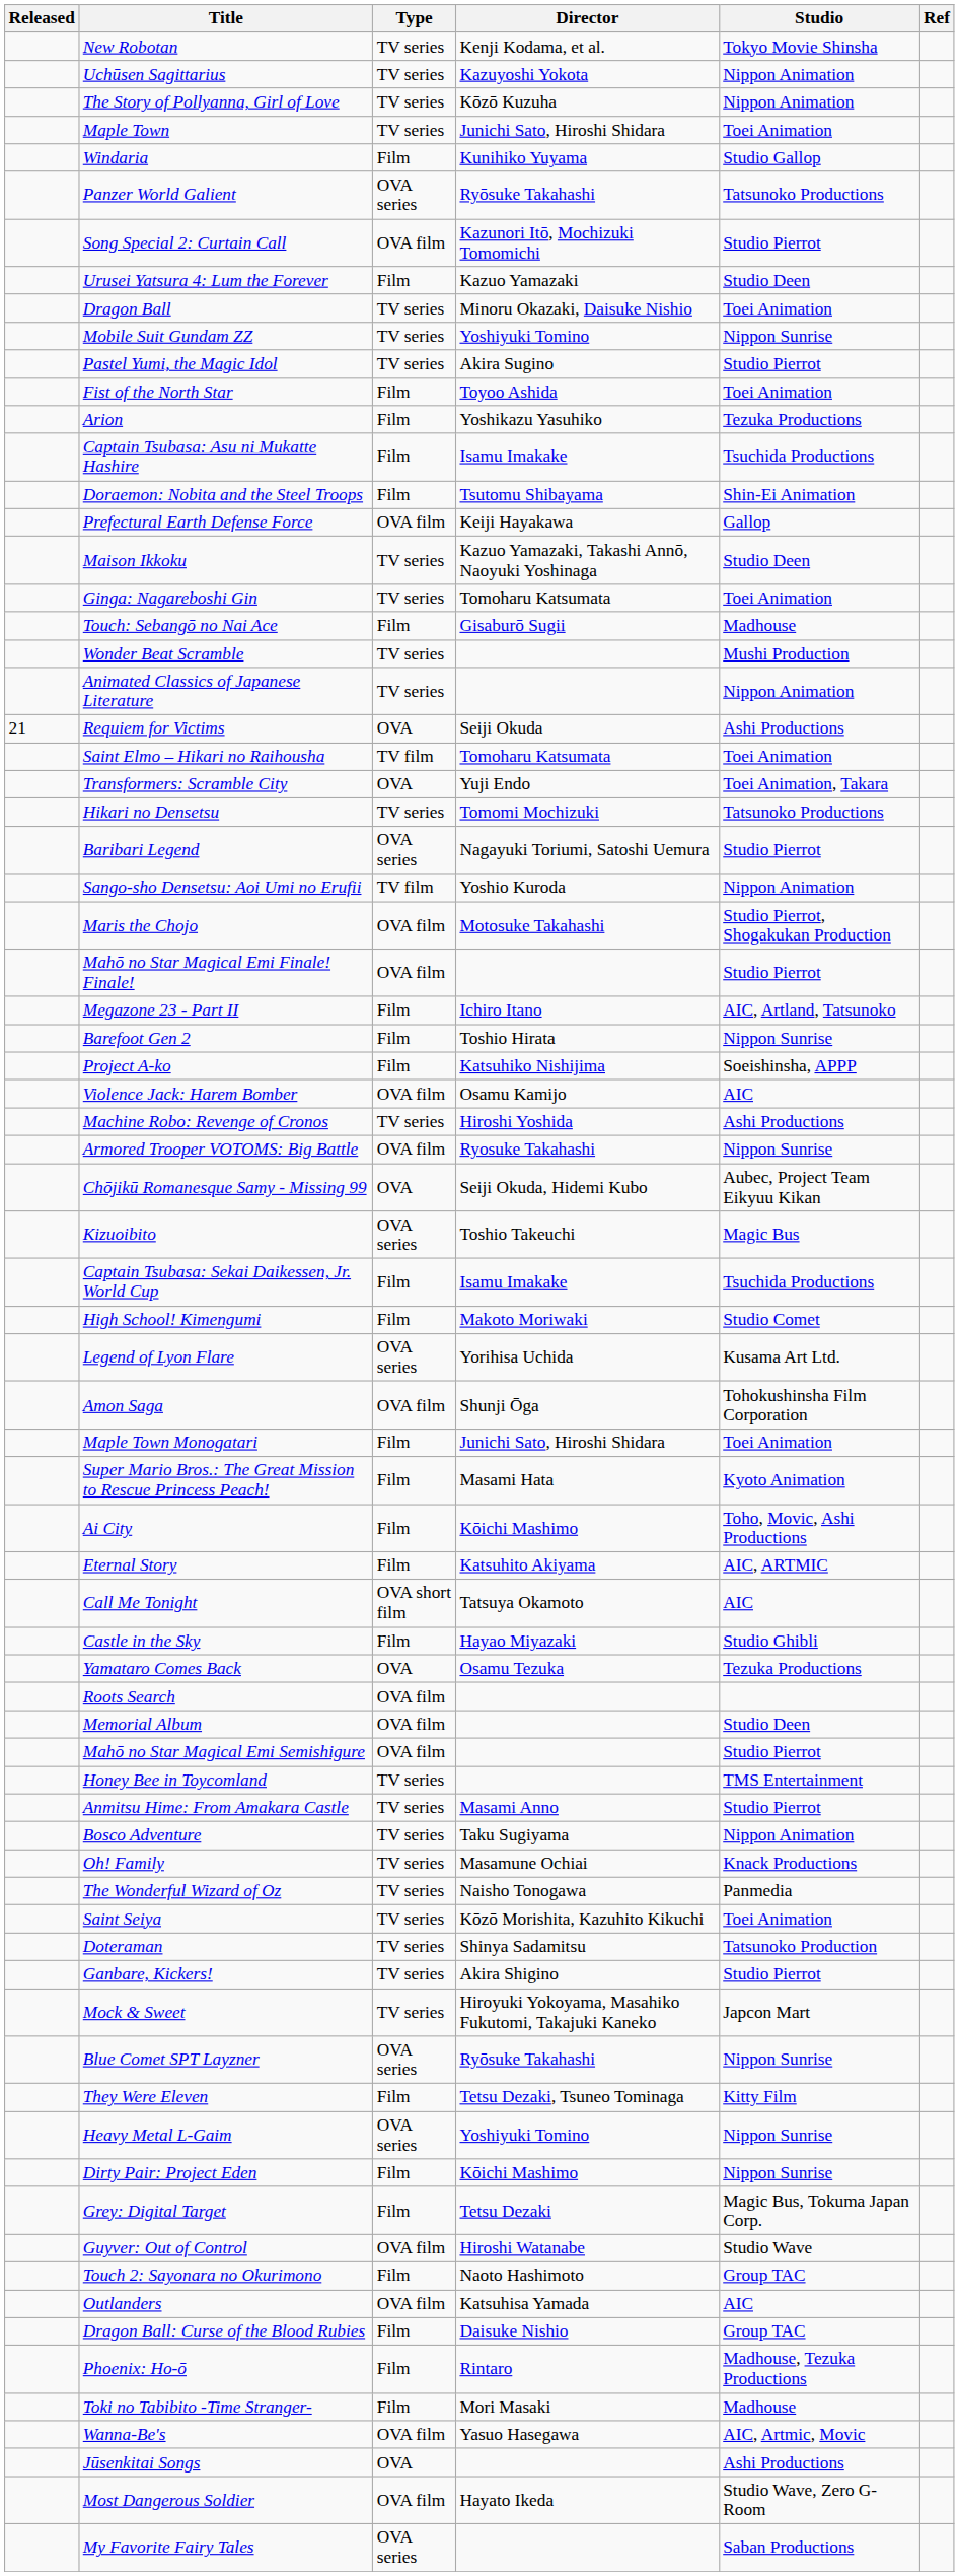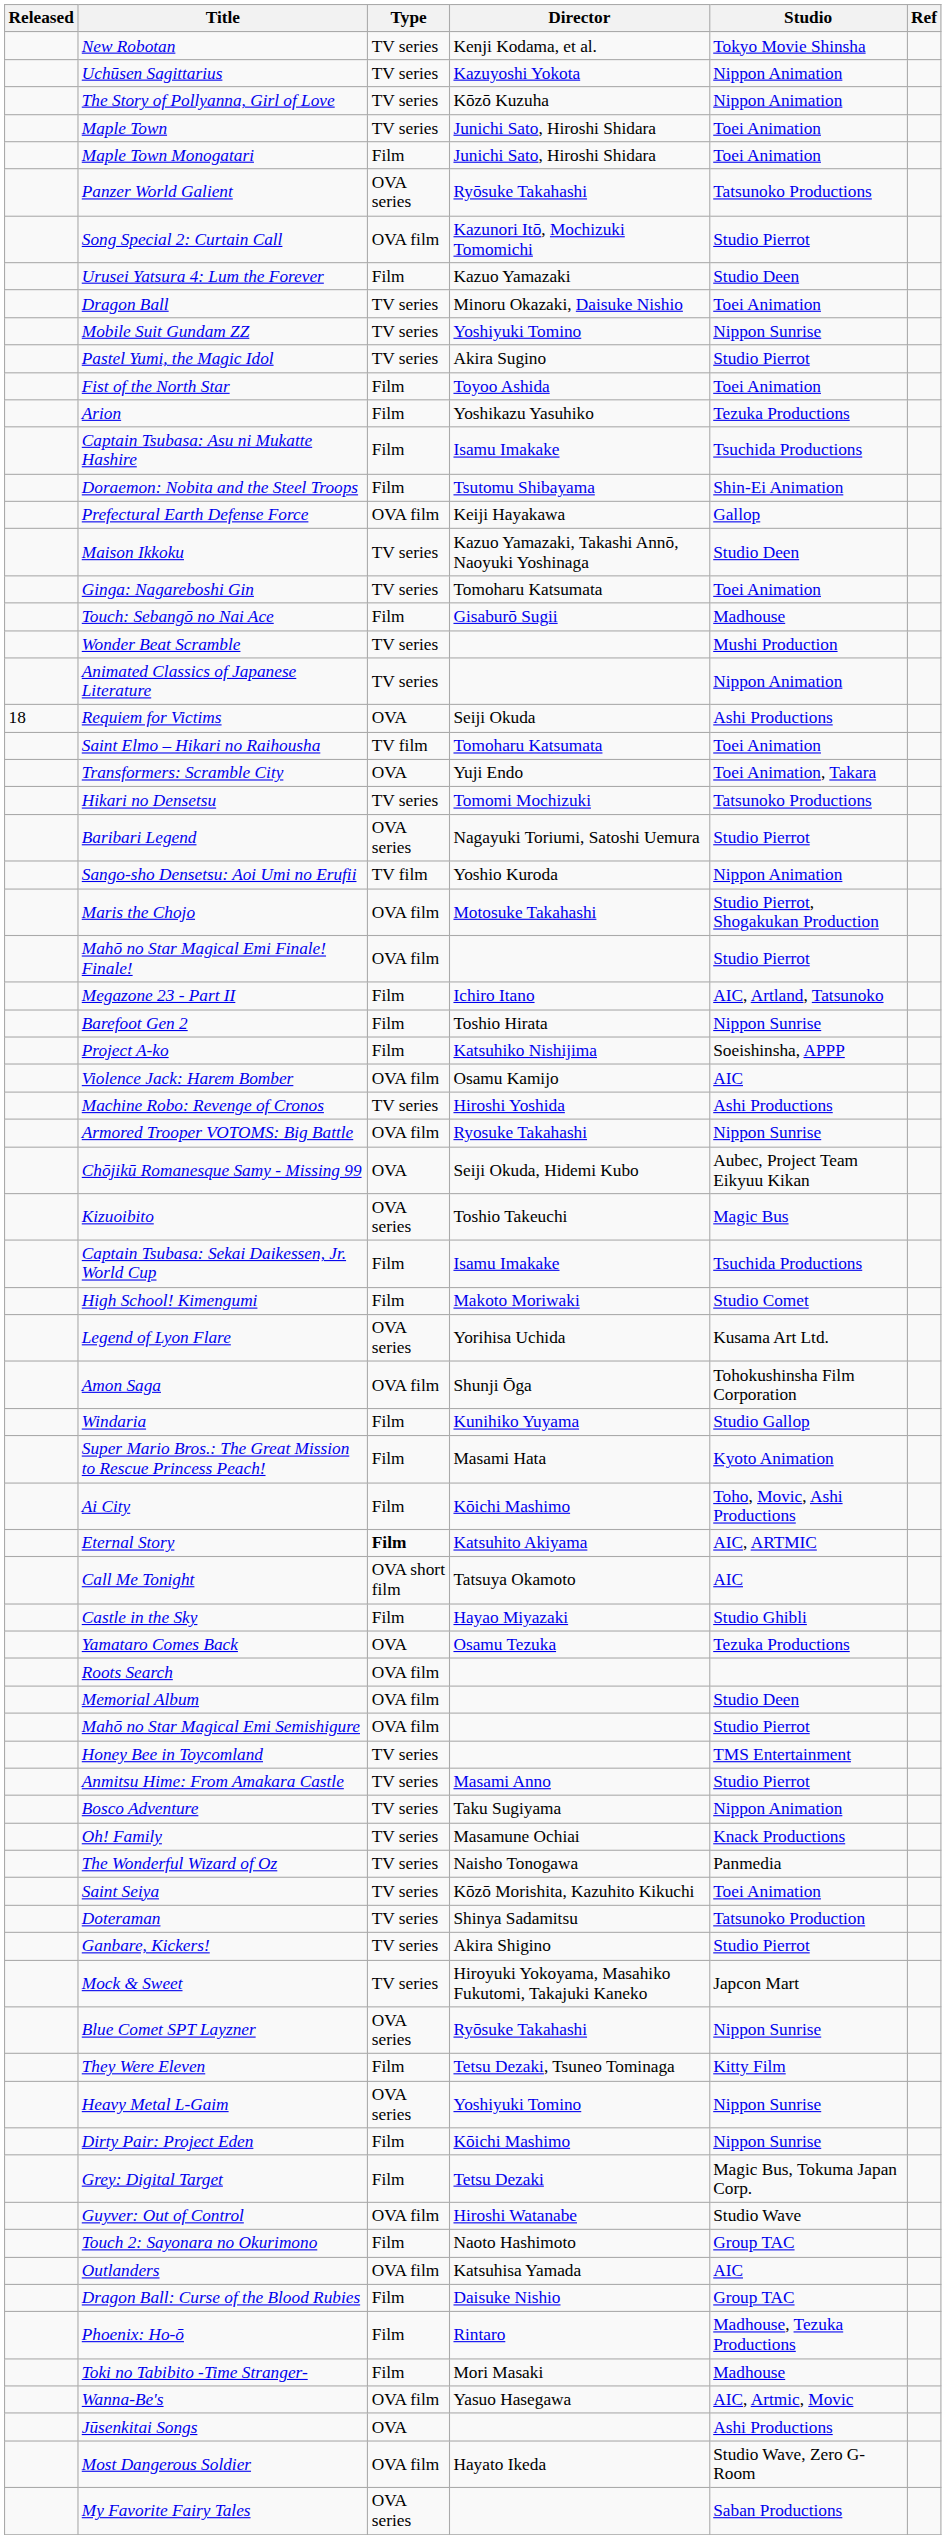 <table class="wikitable sortable" border="1">
 <tr>
 <th>Released</th>
 <th>Title</th>
 <th>Type</th>
 <th>Director</th>
 <th>Studio</th>
 <th>Ref</th>
 </tr>
 <tr>
 <td></td>
 <td><em><a href='#'>New Robotan</a></em></td>
 <td>TV series</td>
 <td>Kenji Kodama, et al.</td>
 <td><a href='#'>Tokyo Movie Shinsha</a></td>
 <td></td>
 </tr>
 <tr>
 <td></td>
 <td><em><a href='#'>Uchūsen Sagittarius</a></em></td>
 <td>TV series</td>
 <td><a href='#'>Kazuyoshi Yokota</a></td>
 <td><a href='#'>Nippon Animation</a></td>
 <td></td>
 </tr>
 <tr>
 <td></td>
 <td><em><a href='#'>The Story of Pollyanna, Girl of Love</a></em></td>
 <td>TV series</td>
 <td>Kōzō Kuzuha</td>
 <td><a href='#'>Nippon Animation</a></td>
 <td></td>
 </tr>
 <tr>
 <td></td>
 <td><em><a href='#'>Maple Town</a></em></td>
 <td>TV series</td>
 <td><a href='#'>Junichi Sato</a>, Hiroshi Shidara</td>
 <td><a href='#'>Toei Animation</a></td>
 <td></td>
 </tr>
 <tr>
 <td></td>
-<td><em><a href='#'>Windaria</a></em></td>
+<td><em><a href='#'>Maple Town Monogatari</a></em></td>
 <td>Film</td>
-<td><a href='#'>Kunihiko Yuyama</a></td>
-<td><a href='#'>Studio Gallop</a></td>
+<td><a href='#'>Junichi Sato</a>, Hiroshi Shidara</td>
+<td><a href='#'>Toei Animation</a></td>
 <td></td>
 </tr>
 <tr>
 <td></td>
 <td><em><a href='#'>Panzer World Galient</a></em></td>
 <td>OVA series</td>
 <td><a href='#'>Ryōsuke Takahashi</a></td>
 <td><a href='#'>Tatsunoko Productions</a></td>
 <td></td>
 </tr>
 <tr>
 <td></td>
 <td><em><a href='#'>Song Special 2: Curtain Call</a></em></td>
 <td>OVA film</td>
 <td><a href='#'>Kazunori Itō</a>, <a href='#'>Mochizuki Tomomichi</a></td>
 <td><a href='#'>Studio Pierrot</a></td>
 <td></td>
 </tr>
 <tr>
 <td></td>
 <td><em><a href='#'>Urusei Yatsura 4: Lum the Forever</a></em></td>
 <td>Film</td>
 <td>Kazuo Yamazaki</td>
 <td><a href='#'>Studio Deen</a></td>
 <td></td>
 </tr>
 <tr>
 <td></td>
 <td><em><a href='#'>Dragon Ball</a></em></td>
 <td>TV series</td>
 <td>Minoru Okazaki, <a href='#'>Daisuke Nishio</a></td>
 <td><a href='#'>Toei Animation</a></td>
 <td></td>
 </tr>
 <tr>
 <td></td>
 <td><em><a href='#'>Mobile Suit Gundam ZZ</a></em></td>
 <td>TV series</td>
 <td><a href='#'>Yoshiyuki Tomino</a></td>
 <td><a href='#'>Nippon Sunrise</a></td>
 <td></td>
 </tr>
 <tr>
 <td></td>
 <td><em><a href='#'>Pastel Yumi, the Magic Idol</a></em></td>
 <td>TV series</td>
 <td>Akira Sugino</td>
 <td><a href='#'>Studio Pierrot</a></td>
 <td></td>
 </tr>
 <tr>
 <td></td>
 <td><em><a href='#'>Fist of the North Star</a></em></td>
 <td>Film</td>
 <td><a href='#'>Toyoo Ashida</a></td>
 <td><a href='#'>Toei Animation</a></td>
 <td></td>
 </tr>
 <tr>
 <td></td>
 <td><em><a href='#'>Arion</a></em></td>
 <td>Film</td>
 <td>Yoshikazu Yasuhiko</td>
 <td><a href='#'>Tezuka Productions</a></td>
 <td></td>
 </tr>
 <tr>
 <td></td>
 <td><em><a href='#'>Captain Tsubasa: Asu ni Mukatte Hashire</a></em></td>
 <td>Film</td>
 <td><a href='#'>Isamu Imakake</a></td>
 <td><a href='#'>Tsuchida Productions</a></td>
 <td></td>
 </tr>
 <tr>
 <td></td>
 <td><em><a href='#'>Doraemon: Nobita and the Steel Troops</a></em></td>
 <td>Film</td>
 <td><a href='#'>Tsutomu Shibayama</a></td>
 <td><a href='#'>Shin-Ei Animation</a></td>
 <td></td>
 </tr>
 <tr>
 <td></td>
 <td><em><a href='#'>Prefectural Earth Defense Force</a></em></td>
 <td>OVA film</td>
 <td>Keiji Hayakawa</td>
 <td><a href='#'>Gallop</a></td>
 <td></td>
 </tr>
 <tr>
 <td></td>
 <td><em><a href='#'>Maison Ikkoku</a></em></td>
 <td>TV series</td>
 <td>Kazuo Yamazaki, Takashi Annō, Naoyuki Yoshinaga</td>
 <td><a href='#'>Studio Deen</a></td>
 <td></td>
 </tr>
 <tr>
 <td></td>
 <td><em><a href='#'>Ginga: Nagareboshi Gin</a></em></td>
 <td>TV series</td>
 <td>Tomoharu Katsumata</td>
 <td><a href='#'>Toei Animation</a></td>
 <td></td>
 </tr>
 <tr>
 <td></td>
 <td><em><a href='#'>Touch: Sebangō no Nai Ace</a></em></td>
 <td>Film</td>
 <td><a href='#'>Gisaburō Sugii</a></td>
 <td><a href='#'>Madhouse</a></td>
 <td></td>
 </tr>
 <tr>
 <td></td>
 <td><em><a href='#'>Wonder Beat Scramble</a></em></td>
 <td>TV series</td>
 <td></td>
 <td><a href='#'>Mushi Production</a></td>
 <td></td>
 </tr>
 <tr>
 <td></td>
 <td><em><a href='#'>Animated Classics of Japanese Literature</a></em></td>
 <td>TV series</td>
 <td></td>
 <td><a href='#'>Nippon Animation</a></td>
 <td></td>
 </tr>
 <tr>
-<td> 21</td>
+<td> 18</td>
 <td><em><a href='#'>Requiem for Victims</a></em></td>
 <td>OVA</td>
 <td>Seiji Okuda</td>
 <td><a href='#'>Ashi Productions</a></td>
 <td></td>
 </tr>
 <tr>
 <td></td>
 <td><em><a href='#'>Saint Elmo – Hikari no Raihousha</a></em></td>
 <td>TV film</td>
 <td><a href='#'>Tomoharu Katsumata</a></td>
 <td><a href='#'>Toei Animation</a></td>
 <td></td>
 </tr>
 <tr>
 <td></td>
 <td><em><a href='#'>Transformers: Scramble City</a></em></td>
 <td>OVA</td>
 <td>Yuji Endo</td>
 <td><a href='#'>Toei Animation</a>, <a href='#'>Takara</a></td>
 <td></td>
 </tr>
 <tr>
 <td></td>
 <td><em><a href='#'>Hikari no Densetsu</a></em></td>
 <td>TV series</td>
 <td><a href='#'>Tomomi Mochizuki</a></td>
 <td><a href='#'>Tatsunoko Productions</a></td>
 <td></td>
 </tr>
 <tr>
 <td></td>
 <td><em><a href='#'>Baribari Legend</a></em></td>
 <td>OVA series</td>
 <td>Nagayuki Toriumi, Satoshi Uemura</td>
 <td><a href='#'>Studio Pierrot</a></td>
 <td></td>
 </tr>
 <tr>
 <td></td>
 <td><em><a href='#'>Sango-sho Densetsu: Aoi Umi no Erufii</a></em></td>
 <td>TV film</td>
 <td>Yoshio Kuroda</td>
 <td><a href='#'>Nippon Animation</a></td>
 <td></td>
 </tr>
 <tr>
 <td></td>
 <td><em><a href='#'>Maris the Chojo</a></em></td>
 <td>OVA film</td>
 <td><a href='#'>Motosuke Takahashi</a></td>
 <td><a href='#'>Studio Pierrot</a>, <a href='#'>Shogakukan Production</a></td>
 <td></td>
 </tr>
 <tr>
 <td></td>
 <td><em><a href='#'>Mahō no Star Magical Emi Finale! Finale!</a></em></td>
 <td>OVA film</td>
 <td></td>
 <td><a href='#'>Studio Pierrot</a></td>
 <td></td>
 </tr>
 <tr>
 <td></td>
 <td><em><a href='#'>Megazone 23 - Part II</a></em></td>
 <td>Film</td>
 <td><a href='#'>Ichiro Itano</a></td>
 <td><a href='#'>AIC</a>, <a href='#'>Artland</a>, <a href='#'>Tatsunoko</a></td>
 <td></td>
 </tr>
 <tr>
 <td></td>
 <td><em><a href='#'>Barefoot Gen 2</a></em></td>
 <td>Film</td>
 <td>Toshio Hirata</td>
 <td><a href='#'>Nippon Sunrise</a></td>
 <td></td>
 </tr>
 <tr>
 <td></td>
 <td><em><a href='#'>Project A-ko</a></em></td>
 <td>Film</td>
 <td><a href='#'>Katsuhiko Nishijima</a></td>
 <td>Soeishinsha, <a href='#'>APPP</a></td>
 <td></td>
 </tr>
 <tr>
 <td></td>
 <td><em><a href='#'>Violence Jack: Harem Bomber</a></em></td>
 <td>OVA film</td>
 <td>Osamu Kamijo</td>
 <td><a href='#'>AIC</a></td>
 <td></td>
 </tr>
 <tr>
 <td></td>
 <td><em><a href='#'>Machine Robo: Revenge of Cronos</a></em></td>
 <td>TV series</td>
 <td><a href='#'>Hiroshi Yoshida</a></td>
 <td><a href='#'>Ashi Productions</a></td>
 <td></td>
 </tr>
 <tr>
 <td></td>
 <td><em><a href='#'>Armored Trooper VOTOMS: Big Battle</a></em></td>
 <td>OVA film</td>
 <td><a href='#'>Ryosuke Takahashi</a></td>
 <td><a href='#'>Nippon Sunrise</a></td>
 <td></td>
 </tr>
 <tr>
 <td></td>
 <td><em><a href='#'>Chōjikū Romanesque Samy - Missing 99</a></em></td>
 <td>OVA</td>
 <td>Seiji Okuda, Hidemi Kubo</td>
 <td>Aubec, Project Team Eikyuu Kikan</td>
 <td></td>
 </tr>
 <tr>
 <td></td>
 <td><em><a href='#'>Kizuoibito</a></em></td>
 <td>OVA series</td>
 <td>Toshio Takeuchi</td>
 <td><a href='#'>Magic Bus</a></td>
 <td></td>
 </tr>
 <tr>
 <td></td>
 <td><em><a href='#'>Captain Tsubasa: Sekai Daikessen, Jr. World Cup</a></em></td>
 <td>Film</td>
 <td><a href='#'>Isamu Imakake</a></td>
 <td><a href='#'>Tsuchida Productions</a></td>
 <td></td>
 </tr>
 <tr>
 <td></td>
 <td><em><a href='#'>High School! Kimengumi</a></em></td>
 <td>Film</td>
 <td><a href='#'>Makoto Moriwaki</a></td>
 <td><a href='#'>Studio Comet</a></td>
 <td></td>
 </tr>
 <tr>
 <td></td>
 <td><em><a href='#'>Legend of Lyon Flare</a></em></td>
 <td>OVA series</td>
 <td>Yorihisa Uchida</td>
 <td>Kusama Art Ltd.</td>
 <td></td>
 </tr>
 <tr>
 <td></td>
 <td><em><a href='#'>Amon Saga</a></em></td>
 <td>OVA film</td>
 <td>Shunji Ōga</td>
 <td>Tohokushinsha Film Corporation</td>
 <td></td>
 </tr>
 <tr>
 <td></td>
-<td><em><a href='#'>Maple Town Monogatari</a></em></td>
+<td><em><a href='#'>Windaria</a></em></td>
 <td>Film</td>
-<td><a href='#'>Junichi Sato</a>, Hiroshi Shidara</td>
-<td><a href='#'>Toei Animation</a></td>
+<td><a href='#'>Kunihiko Yuyama</a></td>
+<td><a href='#'>Studio Gallop</a></td>
 <td></td>
 </tr>
 <tr>
 <td></td>
 <td><em><a href='#'>Super Mario Bros.: The Great Mission to Rescue Princess Peach!</a></em></td>
 <td>Film</td>
 <td>Masami Hata</td>
 <td><a href='#'>Kyoto Animation</a></td>
 <td></td>
 </tr>
 <tr>
 <td></td>
 <td><em><a href='#'>Ai City</a></em></td>
 <td>Film</td>
 <td><a href='#'>Kōichi Mashimo</a></td>
 <td><a href='#'>Toho</a>, <a href='#'>Movic</a>, <a href='#'>Ashi Productions</a></td>
 <td></td>
 </tr>
 <tr>
 <td></td>
 <td><em><a href='#'>Eternal Story</a></em></td>
-<td>Film</td>
+<td><strong>Film</strong></td>
 <td><a href='#'>Katsuhito Akiyama</a></td>
 <td><a href='#'>AIC</a>, <a href='#'>ARTMIC</a></td>
 <td></td>
 </tr>
 <tr>
 <td></td>
 <td><em><a href='#'>Call Me Tonight</a></em></td>
 <td>OVA short film</td>
 <td>Tatsuya Okamoto</td>
 <td><a href='#'>AIC</a></td>
 <td></td>
 </tr>
 <tr>
 <td></td>
 <td><em><a href='#'>Castle in the Sky</a></em></td>
 <td>Film</td>
 <td><a href='#'>Hayao Miyazaki</a></td>
 <td><a href='#'>Studio Ghibli</a></td>
 <td></td>
 </tr>
 <tr>
 <td></td>
 <td><em><a href='#'>Yamataro Comes Back</a></em></td>
 <td>OVA</td>
 <td><a href='#'>Osamu Tezuka</a></td>
 <td><a href='#'>Tezuka Productions</a></td>
 <td></td>
 </tr>
 <tr>
 <td></td>
 <td><em><a href='#'>Roots Search</a></em></td>
 <td>OVA film</td>
 <td></td>
 <td></td>
 <td></td>
 </tr>
 <tr>
 <td></td>
 <td><em><a href='#'>Memorial Album</a></em></td>
 <td>OVA film</td>
 <td></td>
 <td><a href='#'>Studio Deen</a></td>
 <td></td>
 </tr>
 <tr>
 <td></td>
 <td><em><a href='#'>Mahō no Star Magical Emi Semishigure</a></em></td>
 <td>OVA film</td>
 <td></td>
 <td><a href='#'>Studio Pierrot</a></td>
 <td></td>
 </tr>
 <tr>
 <td></td>
 <td><em><a href='#'>Honey Bee in Toycomland</a></em></td>
 <td>TV series</td>
 <td></td>
 <td><a href='#'>TMS Entertainment</a></td>
 <td></td>
 </tr>
 <tr>
 <td></td>
 <td><em><a href='#'>Anmitsu Hime: From Amakara Castle</a></em></td>
 <td>TV series</td>
 <td><a href='#'>Masami Anno</a></td>
 <td><a href='#'>Studio Pierrot</a></td>
 <td></td>
 </tr>
 <tr>
 <td></td>
 <td><em><a href='#'>Bosco Adventure</a></em></td>
 <td>TV series</td>
 <td>Taku Sugiyama</td>
 <td><a href='#'>Nippon Animation</a></td>
 <td></td>
 </tr>
 <tr>
 <td></td>
 <td><em><a href='#'>Oh! Family</a></em></td>
 <td>TV series</td>
 <td>Masamune Ochiai</td>
 <td><a href='#'>Knack Productions</a></td>
 <td></td>
 </tr>
 <tr>
 <td></td>
 <td><em><a href='#'>The Wonderful Wizard of Oz</a></em></td>
 <td>TV series</td>
 <td>Naisho Tonogawa</td>
 <td>Panmedia</td>
 <td></td>
 </tr>
 <tr>
 <td></td>
 <td><em><a href='#'>Saint Seiya</a></em></td>
 <td>TV series</td>
 <td>Kōzō Morishita, Kazuhito Kikuchi</td>
 <td><a href='#'>Toei Animation</a></td>
 <td></td>
 </tr>
 <tr>
 <td></td>
 <td><em><a href='#'>Doteraman</a></em></td>
 <td>TV series</td>
 <td>Shinya Sadamitsu</td>
 <td><a href='#'>Tatsunoko Production</a></td>
 <td></td>
 </tr>
 <tr>
 <td></td>
 <td><em><a href='#'>Ganbare, Kickers!</a></em></td>
 <td>TV series</td>
 <td>Akira Shigino</td>
 <td><a href='#'>Studio Pierrot</a></td>
 <td></td>
 </tr>
 <tr>
 <td></td>
 <td><em><a href='#'>Mock & Sweet</a></em></td>
 <td>TV series</td>
 <td>Hiroyuki Yokoyama, Masahiko Fukutomi, Takajuki Kaneko</td>
 <td>Japcon Mart</td>
 <td></td>
 </tr>
 <tr>
 <td></td>
 <td><em><a href='#'>Blue Comet SPT Layzner</a></em></td>
 <td>OVA series</td>
 <td><a href='#'>Ryōsuke Takahashi</a></td>
 <td><a href='#'>Nippon Sunrise</a></td>
 <td></td>
 </tr>
 <tr>
 <td></td>
 <td><em><a href='#'>They Were Eleven</a></em></td>
 <td>Film</td>
 <td><a href='#'>Tetsu Dezaki</a>, Tsuneo Tominaga</td>
 <td><a href='#'>Kitty Film</a></td>
 <td></td>
 </tr>
 <tr>
 <td></td>
 <td><em><a href='#'>Heavy Metal L-Gaim</a></em></td>
 <td>OVA series</td>
 <td><a href='#'>Yoshiyuki Tomino</a></td>
 <td><a href='#'>Nippon Sunrise</a></td>
 <td></td>
 </tr>
 <tr>
 <td></td>
 <td><em><a href='#'>Dirty Pair: Project Eden</a></em></td>
 <td>Film</td>
 <td><a href='#'>Kōichi Mashimo</a></td>
 <td><a href='#'>Nippon Sunrise</a></td>
 <td></td>
 </tr>
 <tr>
 <td></td>
 <td><em><a href='#'>Grey: Digital Target</a></em></td>
 <td>Film</td>
 <td><a href='#'>Tetsu Dezaki</a></td>
 <td>Magic Bus, Tokuma Japan Corp.</td>
 <td></td>
 </tr>
 <tr>
 <td></td>
 <td><em><a href='#'>Guyver: Out of Control</a></em></td>
 <td>OVA film</td>
 <td><a href='#'>Hiroshi Watanabe</a></td>
 <td>Studio Wave</td>
 <td></td>
 </tr>
 <tr>
 <td></td>
 <td><em><a href='#'>Touch 2: Sayonara no Okurimono</a></em></td>
 <td>Film</td>
 <td>Naoto Hashimoto</td>
 <td><a href='#'>Group TAC</a></td>
 <td></td>
 </tr>
 <tr>
 <td></td>
 <td><em><a href='#'>Outlanders</a></em></td>
 <td>OVA film</td>
 <td>Katsuhisa Yamada</td>
 <td><a href='#'>AIC</a></td>
 <td></td>
 </tr>
 <tr>
 <td></td>
 <td><em><a href='#'>Dragon Ball: Curse of the Blood Rubies</a></em></td>
 <td>Film</td>
 <td><a href='#'>Daisuke Nishio</a></td>
 <td><a href='#'>Group TAC</a></td>
 <td></td>
 </tr>
 <tr>
 <td></td>
 <td><em><a href='#'>Phoenix: Ho-ō</a></em></td>
 <td>Film</td>
 <td><a href='#'>Rintaro</a></td>
 <td><a href='#'>Madhouse</a>, <a href='#'>Tezuka Productions</a></td>
 <td></td>
 </tr>
 <tr>
 <td></td>
 <td><em><a href='#'>Toki no Tabibito -Time Stranger-</a></em></td>
 <td>Film</td>
 <td>Mori Masaki</td>
 <td><a href='#'>Madhouse</a></td>
 <td></td>
 </tr>
 <tr>
 <td></td>
 <td><em><a href='#'>Wanna-Be's</a></em></td>
 <td>OVA film</td>
 <td>Yasuo Hasegawa</td>
 <td><a href='#'>AIC</a>, <a href='#'>Artmic</a>, <a href='#'>Movic</a></td>
 <td></td>
 </tr>
 <tr>
 <td></td>
 <td><em><a href='#'>Jūsenkitai Songs</a></em></td>
 <td>OVA</td>
 <td></td>
 <td><a href='#'>Ashi Productions</a></td>
 <td></td>
 </tr>
 <tr>
 <td></td>
 <td><em><a href='#'>Most Dangerous Soldier</a></em></td>
 <td>OVA film</td>
 <td>Hayato Ikeda</td>
 <td>Studio Wave, Zero G-Room</td>
 <td></td>
 </tr>
 <tr>
 <td></td>
 <td><em><a href='#'>My Favorite Fairy Tales</a></em></td>
 <td>OVA series</td>
 <td></td>
 <td><a href='#'>Saban Productions</a></td>
 <td></td>
 </tr>
 <tr>
 </tr>
 </table>
